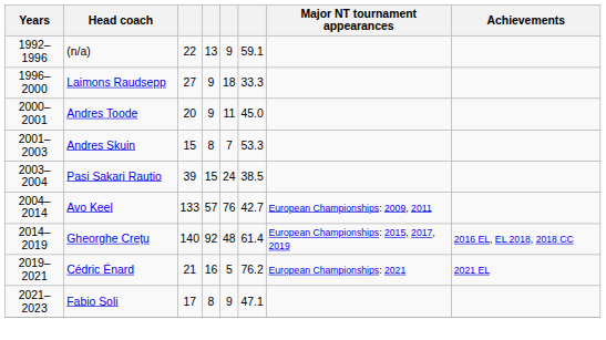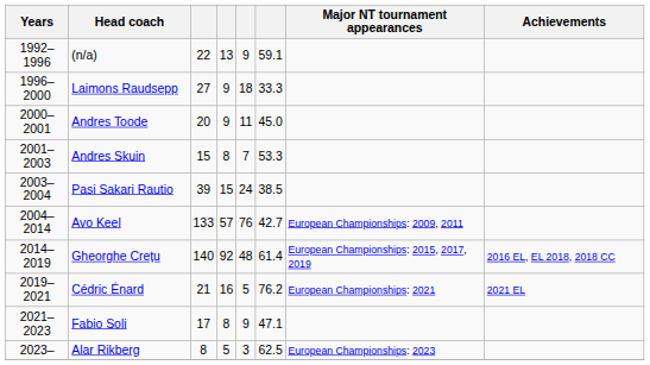 <table class="wikitable sortable" style="text-align: center">
 <tr>
 <th width=75>Years</th>
 <th width=150>Head coach</th>
 <th></th>
 <th></th>
 <th></th>
 <th></th>
 <th width=250>Major NT tournament appearances</th>
 <th width=200>Achievements</th>
 </tr>
 <tr>
 <td>1992–1996</td>
 <td align=left>(n/a)</td>
 <td>22</td>
 <td>13</td>
 <td>9</td>
 <td>59.1</td>
 <td></td>
 <td></td>
 </tr>
 <tr>
 <td>1996–2000</td>
 <td align=left> <a href='#'>Laimons Raudsepp</a></td>
 <td>27</td>
 <td>9</td>
 <td>18</td>
 <td>33.3</td>
 <td></td>
 <td></td>
 </tr>
 <tr>
 <td>2000–2001</td>
 <td align=left> <a href='#'>Andres Toode</a></td>
 <td>20</td>
 <td>9</td>
 <td>11</td>
 <td>45.0</td>
 <td></td>
 <td></td>
 </tr>
 <tr>
 <td>2001–2003</td>
 <td align=left> <a href='#'>Andres Skuin</a></td>
 <td>15</td>
 <td>8</td>
 <td>7</td>
 <td>53.3</td>
 <td></td>
 <td></td>
 </tr>
 <tr>
 <td>2003–2004</td>
 <td align=left> <a href='#'>Pasi Sakari Rautio</a></td>
 <td>39</td>
 <td>15</td>
 <td>24</td>
 <td>38.5</td>
 <td></td>
 <td></td>
 </tr>
 <tr>
 <td>2004–2014</td>
 <td align=left> <a href='#'>Avo Keel</a></td>
 <td>133</td>
 <td>57</td>
 <td>76</td>
 <td>42.7</td>
 <td align=left><small><a href='#'>European Championships</a>: <a href='#'>2009</a>, <a href='#'>2011</a></small></td>
 <td></td>
 </tr>
 <tr>
 <td>2014–2019</td>
 <td align=left> <a href='#'>Gheorghe Crețu</a></td>
 <td>140</td>
 <td>92</td>
 <td>48</td>
 <td>61.4</td>
 <td align=left><small><a href='#'>European Championships</a>: <a href='#'>2015</a>, <a href='#'>2017</a>, <a href='#'>2019</a></small></td>
 <td align=left><small>  <a href='#'>2016 EL</a>,  <a href='#'>EL 2018</a>,  <a href='#'>2018 CC</a></small></td>
 </tr>
 <tr>
 <td>2019–2021</td>
 <td align=left> <a href='#'>Cédric Énard</a></td>
 <td>21</td>
 <td>16</td>
 <td>5</td>
 <td>76.2</td>
 <td align=left><small><a href='#'>European Championships</a>: <a href='#'>2021</a></small></td>
 <td align=left><small>  <a href='#'>2021 EL</a></small></td>
 </tr>
 <tr>
 <td>2021–2023</td>
 <td align=left> <a href='#'>Fabio Soli</a></td>
 <td>17</td>
 <td>8</td>
 <td>9</td>
 <td>47.1</td>
 <td></td>
 <td></td>
 </tr>
 <tr>
+<td>2023–</td>
+<td align=left> <a href='#'>Alar Rikberg</a></td>
+<td>8</td>
+<td>5</td>
+<td>3</td>
+<td>62.5</td>
+<td align=left><small><a href='#'>European Championships</a>: <a href='#'>2023</a></small></td>
+<td></td>
+</tr>
+<tr>
 </tr>
 </table>
